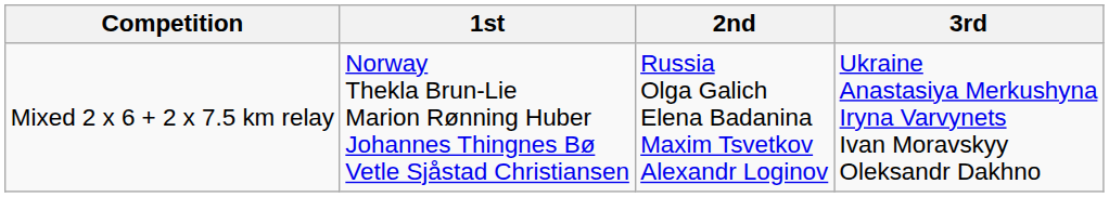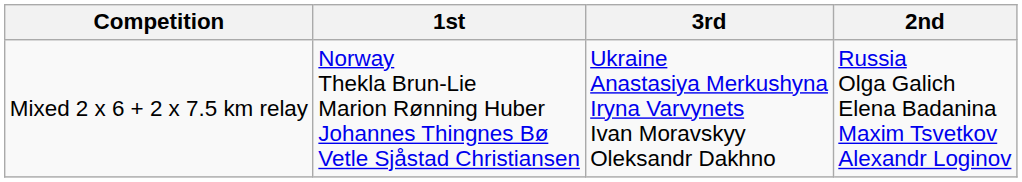 <table class="wikitable">
 <tr>
 <th>Competition</th>
 <th>1st</th>
+<th>3rd</th>
 <th>2nd</th>
-<th>3rd</th>
 </tr>
 <tr>
 <td>Mixed 2 x 6 + 2 x 7.5 km relay</td>
 <td> <a href='#'>Norway</a><br>Thekla Brun-Lie<br>Marion Rønning Huber<br><a href='#'>Johannes Thingnes Bø</a><br><a href='#'>Vetle Sjåstad Christiansen</a></td>
+<td> <a href='#'>Ukraine</a><br><a href='#'>Anastasiya Merkushyna</a><br><a href='#'>Iryna Varvynets</a><br>Ivan Moravskyy<br>Oleksandr Dakhno</td>
 <td> <a href='#'>Russia</a><br>Olga Galich<br>Elena Badanina<br><a href='#'>Maxim Tsvetkov</a><br><a href='#'>Alexandr Loginov</a></td>
-<td> <a href='#'>Ukraine</a><br><a href='#'>Anastasiya Merkushyna</a><br><a href='#'>Iryna Varvynets</a><br>Ivan Moravskyy<br>Oleksandr Dakhno</td>
 </tr>
 </table>
